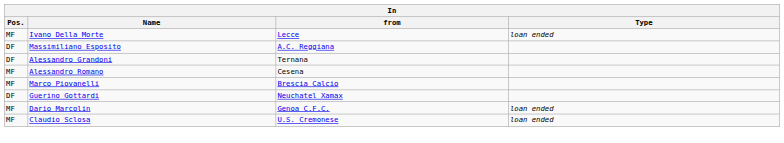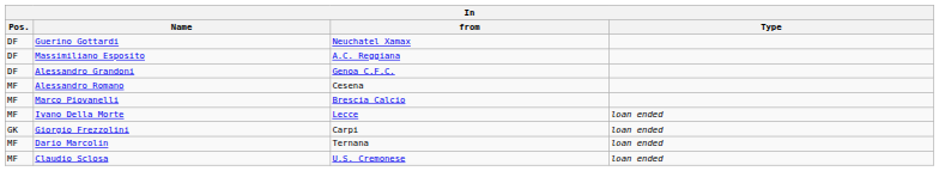 <table class="wikitable" style="font-size:90%;width:99%;">
 <tr>
 <th colspan="4">In</th>
 </tr>
 <tr>
 <th width=3%>Pos.</th>
 <th width=32%>Name</th>
 <th width=30%>from</th>
 <th width=35%>Type</th>
 </tr>
 <tr>
-<td>MF</td>
-<td><a href='#'>Ivano Della Morte</a></td>
-<td><a href='#'>Lecce</a></td>
-<td><em>loan ended</em></td>
+<td>DF</td>
+<td><a href='#'>Guerino Gottardi</a></td>
+<td><a href='#'>Neuchatel Xamax</a></td>
+<td></td>
 </tr>
 <tr>
 <td>DF</td>
 <td><a href='#'>Massimiliano Esposito</a></td>
 <td><a href='#'>A.C. Reggiana</a></td>
 <td></td>
 </tr>
 <tr>
 <td>DF</td>
 <td><a href='#'>Alessandro Grandoni</a></td>
-<td>Ternana</td>
+<td><a href='#'>Genoa C.F.C.</a></td>
 <td></td>
 </tr>
 <tr>
 <td>MF</td>
 <td><a href='#'>Alessandro Romano</a></td>
 <td>Cesena</td>
 <td></td>
 </tr>
 <tr>
 <td>MF</td>
 <td><a href='#'>Marco Piovanelli</a></td>
 <td><a href='#'>Brescia Calcio</a></td>
 <td></td>
 </tr>
 <tr>
-<td>DF</td>
-<td><a href='#'>Guerino Gottardi</a></td>
-<td><a href='#'>Neuchatel Xamax</a></td>
-<td></td>
+<td>MF</td>
+<td><a href='#'>Ivano Della Morte</a></td>
+<td><a href='#'>Lecce</a></td>
+<td><em>loan ended</em></td>
+</tr>
+<tr>
+<td>GK</td>
+<td><a href='#'>Giorgio Frezzolini</a></td>
+<td>Carpi</td>
+<td><em>loan ended</em></td>
 </tr>
 <tr>
 <td>MF</td>
 <td><a href='#'>Dario Marcolin</a></td>
-<td><a href='#'>Genoa C.F.C.</a></td>
+<td>Ternana</td>
 <td><em>loan ended</em></td>
 </tr>
 <tr>
 <td>MF</td>
 <td><a href='#'>Claudio Sclosa</a></td>
 <td><a href='#'>U.S. Cremonese</a></td>
 <td><em>loan ended</em></td>
 </tr>
 </table>
